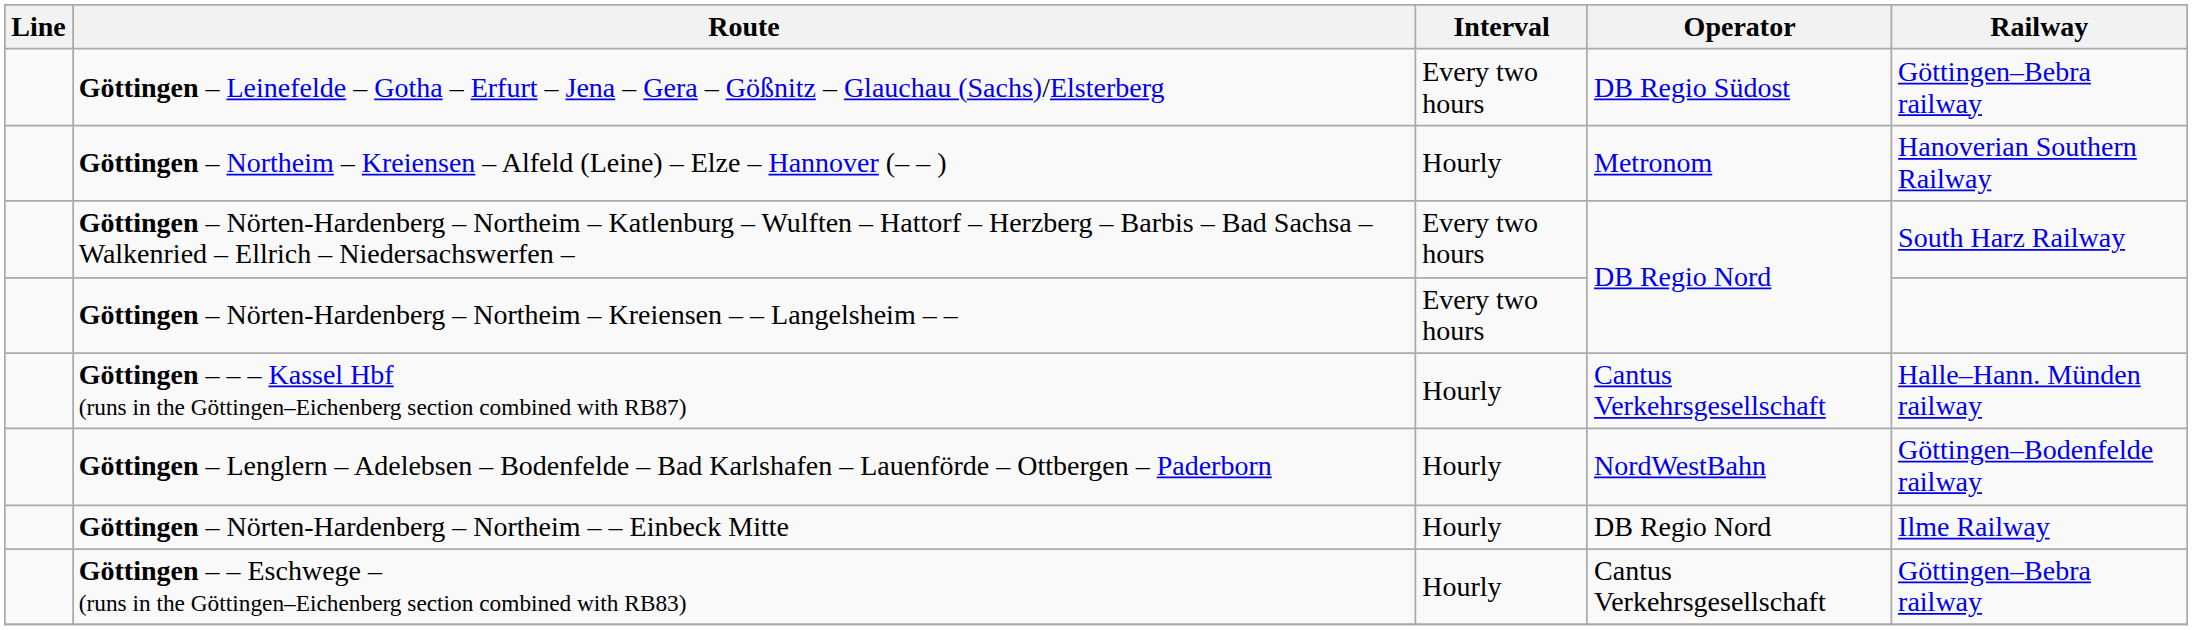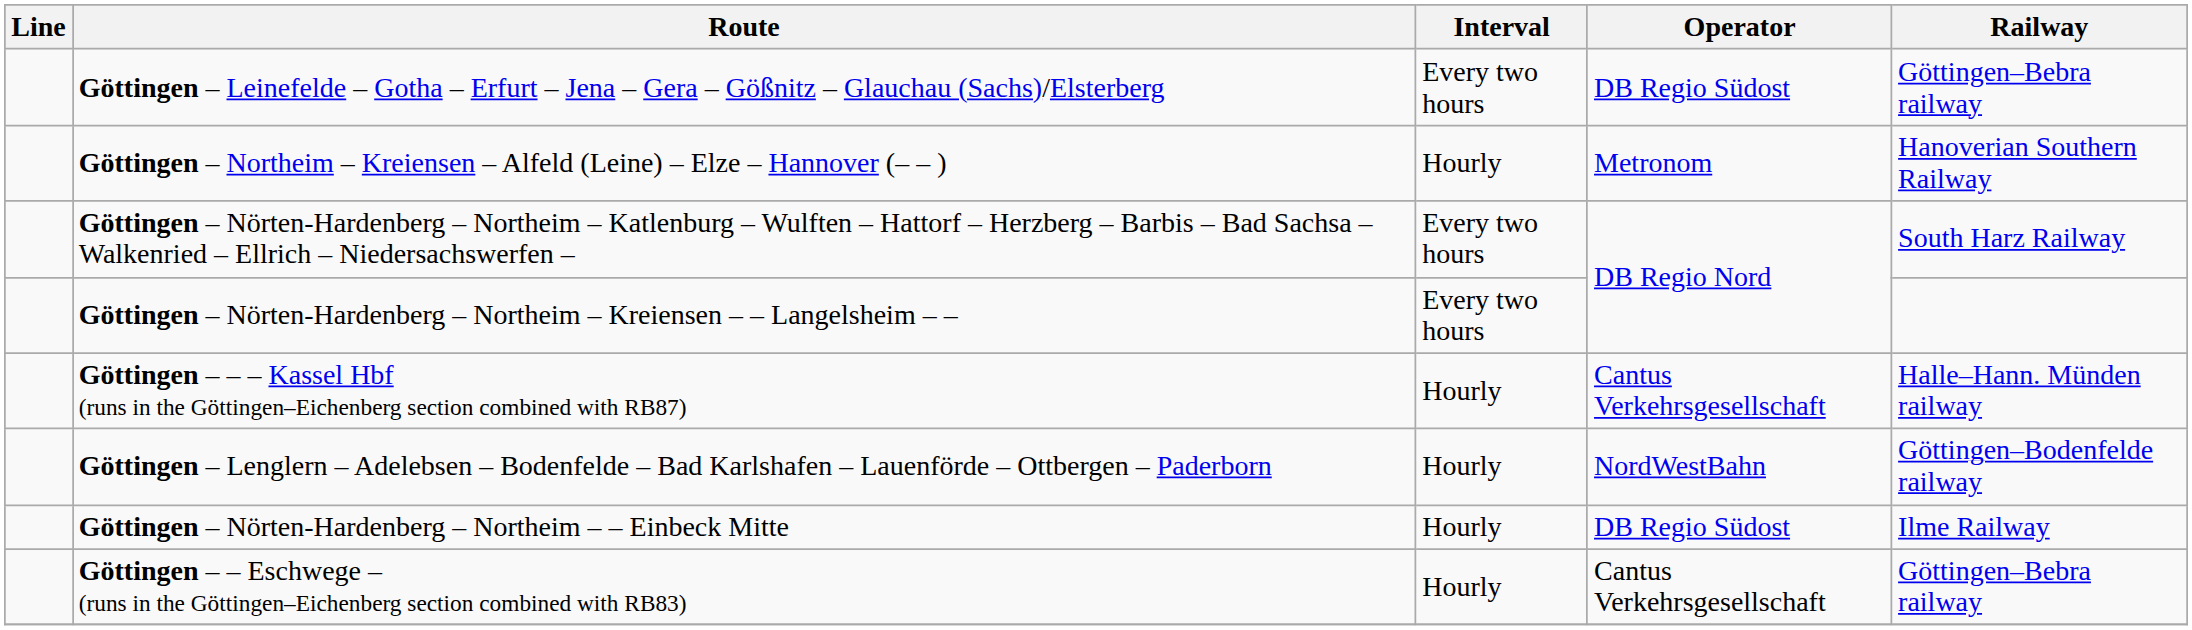 <table class="wikitable zebra">
 <tr class="hintergrundfarbe5">
 <th>Line</th>
 <th>Route</th>
 <th>Interval</th>
 <th>Operator</th>
 <th>Railway</th>
 </tr>
 <tr>
 <td></td>
 <td><strong>Göttingen</strong> – <a href='#'>Leinefelde</a> – <a href='#'>Gotha</a> – <a href='#'>Erfurt</a> – <a href='#'>Jena</a> – <a href='#'>Gera</a> – <a href='#'>Gößnitz</a> – <a href='#'>Glauchau (Sachs)</a>/<a href='#'>Elsterberg</a></td>
 <td>Every two hours</td>
 <td><a href='#'>DB Regio Südost</a></td>
 <td><a href='#'>Göttingen–Bebra railway</a></td>
 </tr>
 <tr>
 <td></td>
 <td><strong>Göttingen</strong> – <a href='#'>Northeim</a> – <a href='#'>Kreiensen</a> – Alfeld (Leine) – Elze – <a href='#'>Hannover</a> (–  – )</td>
 <td>Hourly</td>
 <td><a href='#'>Metronom</a></td>
 <td><a href='#'>Hanoverian Southern Railway</a></td>
 </tr>
 <tr>
 <td></td>
 <td><strong>Göttingen</strong> – Nörten-Hardenberg – Northeim – Katlenburg – Wulften – Hattorf – Herzberg – Barbis – Bad Sachsa – Walkenried – Ellrich – Niedersachswerfen – </td>
 <td>Every two hours</td>
 <td rowspan="2"><a href='#'>DB Regio Nord</a></td>
 <td><a href='#'>South Harz Railway</a></td>
 </tr>
 <tr>
 <td></td>
 <td><strong>Göttingen</strong> – Nörten-Hardenberg – Northeim – Kreiensen –  – Langelsheim –  – </td>
 <td>Every two hours</td>
 <td></td>
 </tr>
 <tr>
 <td></td>
 <td><strong>Göttingen</strong> –  –  – <a href='#'>Kassel Hbf</a><br><small>(runs in the Göttingen–Eichenberg section combined with RB87)</small></td>
 <td>Hourly</td>
 <td><a href='#'>Cantus Verkehrsgesellschaft</a></td>
 <td><a href='#'>Halle–Hann. Münden railway</a></td>
 </tr>
 <tr>
 <td></td>
 <td><strong>Göttingen</strong> – Lenglern – Adelebsen – Bodenfelde – Bad Karlshafen – Lauenförde – Ottbergen – <a href='#'>Paderborn</a></td>
 <td>Hourly</td>
 <td><a href='#'>NordWestBahn</a></td>
 <td><a href='#'>Göttingen–Bodenfelde railway</a></td>
 </tr>
 <tr>
 <td></td>
 <td><strong>Göttingen</strong> – Nörten-Hardenberg – Northeim –  – Einbeck Mitte</td>
 <td>Hourly</td>
-<td>DB Regio Nord</td>
+<td><a href='#'>DB Regio Südost</a></td>
 <td><a href='#'>Ilme Railway</a></td>
 </tr>
 <tr>
 <td></td>
 <td><strong>Göttingen</strong> –  – Eschwege – <br><small>(runs in the Göttingen–Eichenberg section combined with RB83)</small></td>
 <td>Hourly</td>
 <td>Cantus Verkehrsgesellschaft</td>
 <td><a href='#'>Göttingen–Bebra railway</a></td>
 </tr>
 <tr>
 </tr>
 </table>
